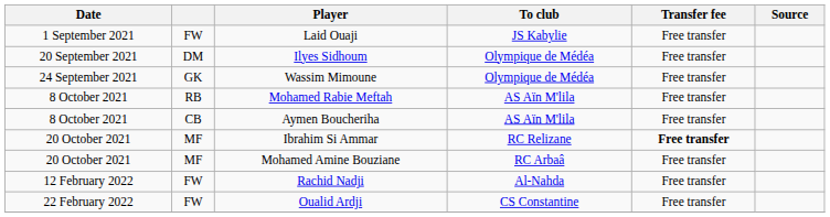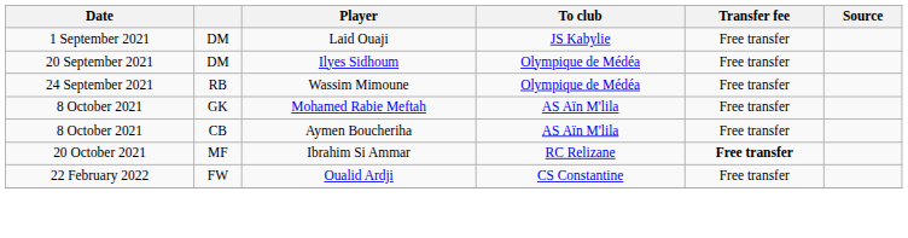 <table class="wikitable sortable" style="width:70%; text-align:center; font-size:85%; text-align:centre;">
 <tr>
 <th>Date</th>
 <th></th>
 <th>Player</th>
 <th>To club</th>
 <th>Transfer fee</th>
 <th>Source</th>
 </tr>
 <tr>
 <td>1 September 2021</td>
-<td>FW</td>
+<td>DM</td>
 <td> Laid Ouaji</td>
 <td><a href='#'>JS Kabylie</a></td>
 <td>Free transfer</td>
 <td></td>
 </tr>
 <tr>
 <td>20 September 2021</td>
 <td>DM</td>
 <td> <a href='#'>Ilyes Sidhoum</a></td>
 <td><a href='#'>Olympique de Médéa</a></td>
 <td>Free transfer</td>
 <td></td>
 </tr>
 <tr>
 <td>24 September 2021</td>
-<td>GK</td>
+<td>RB</td>
 <td> Wassim Mimoune</td>
 <td><a href='#'>Olympique de Médéa</a></td>
 <td>Free transfer</td>
 <td></td>
 </tr>
 <tr>
 <td>8 October 2021</td>
-<td>RB</td>
+<td>GK</td>
 <td> <a href='#'>Mohamed Rabie Meftah</a></td>
 <td><a href='#'>AS Aïn M'lila</a></td>
 <td>Free transfer</td>
 <td></td>
 </tr>
 <tr>
 <td>8 October 2021</td>
 <td>CB</td>
 <td> Aymen Boucheriha</td>
 <td><a href='#'>AS Aïn M'lila</a></td>
 <td>Free transfer</td>
 <td></td>
 </tr>
 <tr>
 <td>20 October 2021</td>
 <td>MF</td>
 <td> Ibrahim Si Ammar</td>
 <td><a href='#'>RC Relizane</a></td>
 <td><strong>Free transfer</strong></td>
 <td></td>
 </tr>
 <tr>
-<td>20 October 2021</td>
-<td>MF</td>
-<td> Mohamed Amine Bouziane</td>
-<td><a href='#'>RC Arbaâ</a></td>
-<td>Free transfer</td>
-<td></td>
-</tr>
-<tr>
-<td>12 February 2022</td>
-<td>FW</td>
-<td> <a href='#'>Rachid Nadji</a></td>
-<td> <a href='#'>Al-Nahda</a></td>
-<td>Free transfer</td>
-<td></td>
-</tr>
-<tr>
 <td>22 February 2022</td>
 <td>FW</td>
 <td> <a href='#'>Oualid Ardji</a></td>
 <td><a href='#'>CS Constantine</a></td>
 <td>Free transfer</td>
 <td></td>
 </tr>
 <tr>
 </tr>
 </table>
